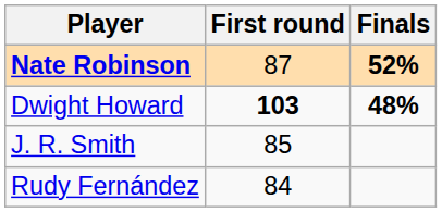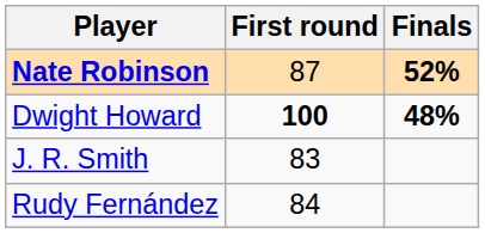 <table class="wikitable">
 <tr>
 <th>Player</th>
 <th>First round</th>
 <th>Finals</th>
 </tr>
 <tr style="background:#ffdead; text-align:center;">
 <td align=left><strong><a href='#'>Nate Robinson</a></strong> </td>
 <td>87 </td>
 <td><strong>52%</strong></td>
 </tr>
 <tr align=center>
 <td align=left><a href='#'>Dwight Howard</a> </td>
-<td><strong>103</strong> </td>
+<td><strong>100</strong> </td>
 <td><strong>48%</strong></td>
 </tr>
 <tr align=center>
 <td align=left><a href='#'>J. R. Smith</a> </td>
-<td>85 </td>
+<td>83 </td>
 <td></td>
 </tr>
 <tr align=center>
 <td align=left><a href='#'>Rudy Fernández</a> </td>
 <td>84 </td>
 <td></td>
 </tr>
 </table>
